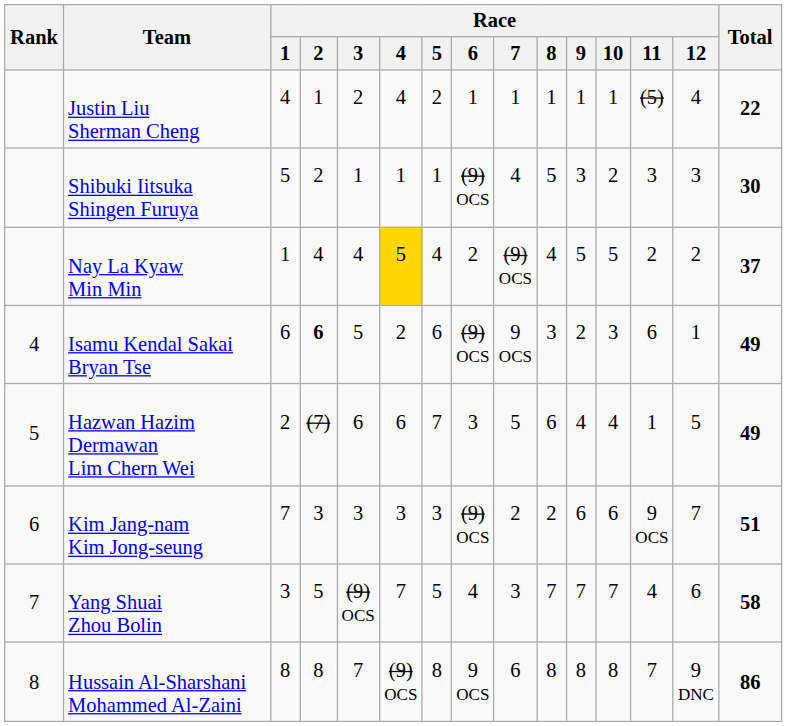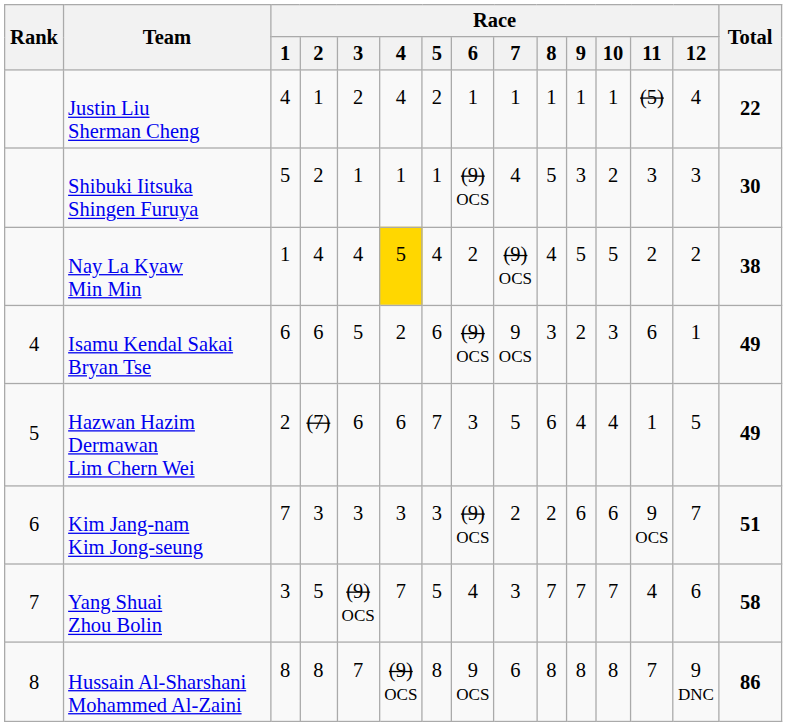 <table | class="wikitable" style="text-align:center">
 <tr>
 <th rowspan="2" width=40>Rank</th>
 <th rowspan="2" width=250>Team</th>
 <th colspan="12">Race</th>
 <th rowspan="2" width=50>Total</th>
 </tr>
 <tr>
 <th width=25>1</th>
 <th width=25>2</th>
 <th width=25>3</th>
 <th width=25>4</th>
 <th width=25>5</th>
 <th width=25>6</th>
 <th width=25>7</th>
 <th width=25>8</th>
 <th width=25>9</th>
 <th width=25>10</th>
 <th width=25>11</th>
 <th width=25>12</th>
 </tr>
 <tr>
 <td></td>
 <td align=left><br><a href='#'>Justin Liu</a><br><a href='#'>Sherman Cheng</a></td>
 <td>4<br> </td>
 <td>1<br> </td>
 <td>2<br> </td>
 <td>4<br> </td>
 <td>2<br> </td>
 <td>1<br> </td>
 <td>1<br> </td>
 <td>1<br> </td>
 <td>1<br> </td>
 <td>1<br> </td>
 <td><s>(5)</s><br> </td>
 <td>4<br> </td>
 <td><strong>22</strong></td>
 </tr>
 <tr>
 <td></td>
 <td align=left><br><a href='#'>Shibuki Iitsuka</a><br><a href='#'>Shingen Furuya</a></td>
 <td>5<br> </td>
 <td>2<br> </td>
 <td>1<br> </td>
 <td>1<br> </td>
 <td>1<br> </td>
 <td><s>(9)</s><br><small>OCS</small></td>
 <td>4<br> </td>
 <td>5<br> </td>
 <td>3<br> </td>
 <td>2<br> </td>
 <td>3<br> </td>
 <td>3<br> </td>
 <td><strong>30</strong></td>
 </tr>
 <tr>
 <td></td>
 <td align=left><br><a href='#'>Nay La Kyaw</a><br><a href='#'>Min Min</a></td>
 <td>1<br> </td>
 <td>4<br> </td>
 <td>4<br> </td>
 <td style="background: gold;">5<br> </td>
 <td>4<br> </td>
 <td>2<br> </td>
 <td><s>(9)</s><br><small>OCS</small></td>
 <td>4<br> </td>
 <td>5<br> </td>
 <td>5<br> </td>
 <td>2<br> </td>
 <td>2<br> </td>
-<td><strong>37</strong></td>
+<td><strong>38</strong></td>
 </tr>
 <tr>
 <td>4</td>
 <td align=left><br><a href='#'>Isamu Kendal Sakai</a><br><a href='#'>Bryan Tse</a></td>
 <td>6<br> </td>
-<td><strong>6<br> </strong></td>
+<td>6<br> </td>
 <td>5<br> </td>
 <td>2<br> </td>
 <td>6<br> </td>
 <td><s>(9)</s><br><small>OCS</small></td>
 <td>9<br><small>OCS</small></td>
 <td>3<br> </td>
 <td>2<br> </td>
 <td>3<br> </td>
 <td>6<br> </td>
 <td>1<br> </td>
 <td><strong>49</strong></td>
 </tr>
 <tr>
 <td>5</td>
 <td align=left><br><a href='#'>Hazwan Hazim Dermawan</a><br><a href='#'>Lim Chern Wei</a></td>
 <td>2<br> </td>
 <td><s>(7)</s><br> </td>
 <td>6<br> </td>
 <td>6<br> </td>
 <td>7<br> </td>
 <td>3<br> </td>
 <td>5<br> </td>
 <td>6<br> </td>
 <td>4<br> </td>
 <td>4<br> </td>
 <td>1<br> </td>
 <td>5<br> </td>
 <td><strong>49</strong></td>
 </tr>
 <tr>
 <td>6</td>
 <td align=left><br><a href='#'>Kim Jang-nam</a><br><a href='#'>Kim Jong-seung</a></td>
 <td>7<br> </td>
 <td>3<br> </td>
 <td>3<br> </td>
 <td>3<br> </td>
 <td>3<br> </td>
 <td><s>(9)</s><br><small>OCS</small></td>
 <td>2<br> </td>
 <td>2<br> </td>
 <td>6<br> </td>
 <td>6<br> </td>
 <td>9<br><small>OCS</small></td>
 <td>7<br> </td>
 <td><strong>51</strong></td>
 </tr>
 <tr>
 <td>7</td>
 <td align=left><br><a href='#'>Yang Shuai</a><br><a href='#'>Zhou Bolin</a></td>
 <td>3<br> </td>
 <td>5<br> </td>
 <td><s>(9)</s><br><small>OCS</small></td>
 <td>7<br> </td>
 <td>5<br> </td>
 <td>4<br> </td>
 <td>3<br> </td>
 <td>7<br> </td>
 <td>7<br> </td>
 <td>7<br> </td>
 <td>4<br> </td>
 <td>6<br> </td>
 <td><strong>58</strong></td>
 </tr>
 <tr>
 <td>8</td>
 <td align=left><br><a href='#'>Hussain Al-Sharshani</a><br><a href='#'>Mohammed Al-Zaini</a></td>
 <td>8<br> </td>
 <td>8<br> </td>
 <td>7<br> </td>
 <td><s>(9)</s><br><small>OCS</small></td>
 <td>8<br> </td>
 <td>9<br><small>OCS</small></td>
 <td>6<br> </td>
 <td>8<br> </td>
 <td>8<br> </td>
 <td>8<br> </td>
 <td>7<br> </td>
 <td>9<br><small>DNC</small></td>
 <td><strong>86</strong></td>
 </tr>
 </table>
